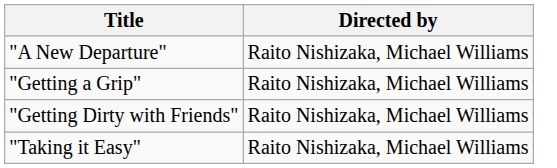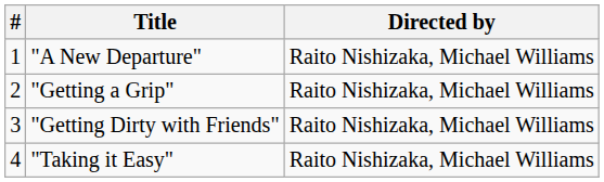 <table class="wikitable">
 <tr>
+<th>#</th>
 <th>Title</th>
 <th>Directed by</th>
 </tr>
 <tr>
+<td>1</td>
 <td>"A New Departure"</td>
 <td>Raito Nishizaka, Michael Williams</td>
 </tr>
 <tr>
+<td>2</td>
 <td>"Getting a Grip"</td>
 <td>Raito Nishizaka, Michael Williams</td>
 </tr>
 <tr>
+<td>3</td>
 <td>"Getting Dirty with Friends"</td>
 <td>Raito Nishizaka, Michael Williams</td>
 </tr>
 <tr>
+<td>4</td>
 <td>"Taking it Easy"</td>
 <td>Raito Nishizaka, Michael Williams</td>
 </tr>
 </table>
